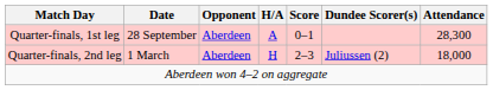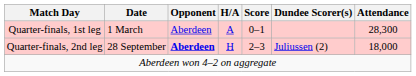 <table class="wikitable" style="text-align:center">
 <tr>
 <th>Match Day</th>
 <th>Date</th>
 <th>Opponent</th>
 <th>H/A</th>
 <th>Score</th>
 <th>Dundee Scorer(s)</th>
 <th>Attendance</th>
 </tr>
 <tr bgcolor="#FFCCCC">
 <td>Quarter-finals, 1st leg</td>
-<td align="left">28 September</td>
+<td align="left">1 March</td>
 <td align="left"><a href='#'>Aberdeen</a></td>
 <td><a href='#'>A</a></td>
 <td>0–1</td>
 <td align="left"></td>
 <td>28,300</td>
 </tr>
 <tr bgcolor="#FFCCCC">
 <td>Quarter-finals, 2nd leg</td>
-<td align="left">1 March</td>
-<td align="left"><a href='#'>Aberdeen</a></td>
+<td align="left">28 September</td>
+<td align="left"><strong><a href='#'>Aberdeen</a></strong></td>
 <td><a href='#'>H</a></td>
 <td>2–3</td>
 <td align="left"><a href='#'>Juliussen</a> (2)</td>
 <td>18,000</td>
 </tr>
 <tr>
 <td colspan="7"><em>Aberdeen won 4–2 on aggregate</em></td>
 </tr>
 </table>
